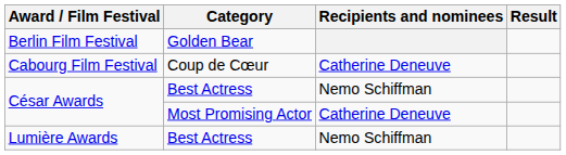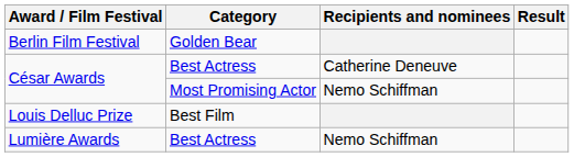 <table class="wikitable plainrowheaders sortable">
 <tr style="background:#ccc; text-align:center;">
 <th scope=col>Award / Film Festival</th>
 <th scope=col>Category</th>
 <th scope=col>Recipients and nominees</th>
 <th scope=col>Result</th>
 </tr>
 <tr>
 <td><a href='#'>Berlin Film Festival</a></td>
 <td><a href='#'>Golden Bear</a></td>
 <th></th>
 <td></td>
 </tr>
 <tr>
-<td><a href='#'>Cabourg Film Festival</a></td>
-<td>Coup de Cœur</td>
-<td><a href='#'>Catherine Deneuve</a></td>
+<td rowspan=2><a href='#'>César Awards</a></td>
+<td><a href='#'>Best Actress</a></td>
+<td>Catherine Deneuve</td>
 <td></td>
 </tr>
 <tr>
-<td rowspan=2><a href='#'>César Awards</a></td>
-<td><a href='#'>Best Actress</a></td>
+<td><a href='#'>Most Promising Actor</a></td>
 <td>Nemo Schiffman</td>
 <td></td>
 </tr>
 <tr>
-<td><a href='#'>Most Promising Actor</a></td>
-<td><a href='#'>Catherine Deneuve</a></td>
+<td><a href='#'>Louis Delluc Prize</a></td>
+<td>Best Film</td>
+<th></th>
 <td></td>
 </tr>
 <tr>
 <td><a href='#'>Lumière Awards</a></td>
 <td><a href='#'>Best Actress</a></td>
 <td>Nemo Schiffman</td>
 <td></td>
 </tr>
 </table>
